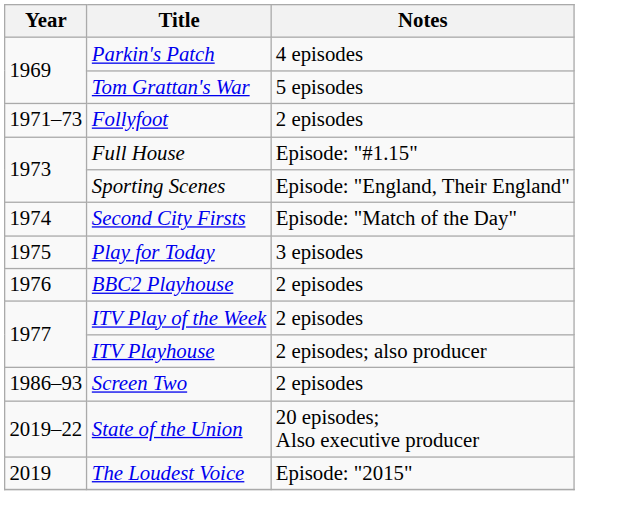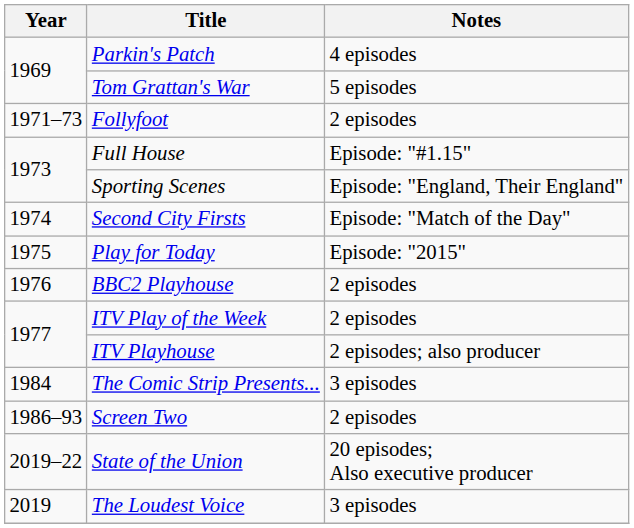 <table class="wikitable">
 <tr>
 <th>Year</th>
 <th>Title</th>
 <th>Notes</th>
 </tr>
 <tr>
 <td rowspan=2>1969</td>
 <td><em><a href='#'>Parkin's Patch</a></em></td>
 <td>4 episodes</td>
 </tr>
 <tr>
 <td><em><a href='#'>Tom Grattan's War</a></em></td>
 <td>5 episodes</td>
 </tr>
 <tr>
 <td>1971–73</td>
 <td><em><a href='#'>Follyfoot</a></em></td>
 <td>2 episodes</td>
 </tr>
 <tr>
 <td rowspan=2>1973</td>
 <td><em>Full House</em></td>
 <td>Episode: "#1.15"</td>
 </tr>
 <tr>
 <td><em>Sporting Scenes</em></td>
 <td>Episode: "England, Their England"</td>
 </tr>
 <tr>
 <td>1974</td>
 <td><em><a href='#'>Second City Firsts</a></em></td>
 <td>Episode: "Match of the Day"</td>
 </tr>
 <tr>
 <td>1975</td>
 <td><em><a href='#'>Play for Today</a></em></td>
-<td>3 episodes</td>
+<td>Episode: "2015"</td>
 </tr>
 <tr>
 <td>1976</td>
 <td><em><a href='#'>BBC2 Playhouse</a></em></td>
 <td>2 episodes</td>
 </tr>
 <tr>
 <td rowspan=2>1977</td>
 <td><em><a href='#'>ITV Play of the Week</a></em></td>
 <td>2 episodes</td>
 </tr>
 <tr>
 <td><em><a href='#'>ITV Playhouse</a></em></td>
 <td>2 episodes; also producer</td>
 </tr>
 <tr>
+<td>1984</td>
+<td><em><a href='#'>The Comic Strip Presents...</a></em></td>
+<td>3 episodes</td>
+</tr>
+<tr>
 <td>1986–93</td>
 <td><em><a href='#'>Screen Two</a></em></td>
 <td>2 episodes</td>
 </tr>
 <tr>
 <td>2019–22</td>
 <td><em><a href='#'>State of the Union</a></em></td>
 <td>20 episodes;<br>Also executive producer</td>
 </tr>
 <tr>
 <td>2019</td>
 <td><em><a href='#'>The Loudest Voice</a></em></td>
-<td>Episode: "2015"</td>
+<td>3 episodes</td>
 </tr>
 <tr>
 </tr>
 </table>
